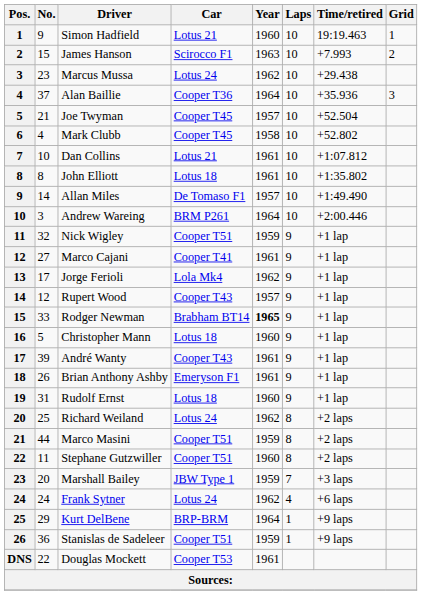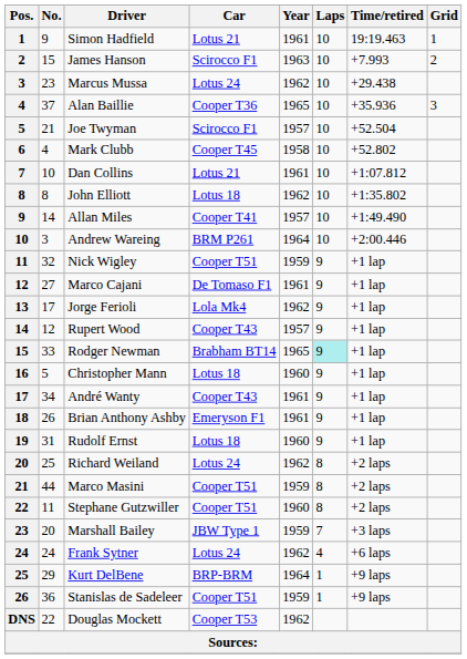 <table class="wikitable" style="font-size:90%">
 <tr>
 <th>Pos.</th>
 <th>No.</th>
 <th>Driver</th>
 <th>Car</th>
 <th>Year</th>
 <th>Laps</th>
 <th>Time/retired</th>
 <th>Grid</th>
 </tr>
 <tr>
 <th>1</th>
 <td>9</td>
 <td> Simon Hadfield</td>
 <td><a href='#'>Lotus 21</a></td>
-<td>1960</td>
+<td>1961</td>
 <td>10</td>
 <td>19:19.463</td>
 <td>1</td>
 </tr>
 <tr>
 <th>2</th>
 <td>15</td>
 <td> James Hanson</td>
 <td><a href='#'>Scirocco F1</a></td>
 <td>1963</td>
 <td>10</td>
 <td>+7.993</td>
 <td>2</td>
 </tr>
 <tr>
 <th>3</th>
 <td>23</td>
 <td> Marcus Mussa</td>
 <td><a href='#'>Lotus 24</a></td>
 <td>1962</td>
 <td>10</td>
 <td>+29.438</td>
 <td></td>
 </tr>
 <tr>
 <th>4</th>
 <td>37</td>
 <td> Alan Baillie</td>
 <td><a href='#'>Cooper T36</a></td>
-<td>1964</td>
+<td>1965</td>
 <td>10</td>
 <td>+35.936</td>
 <td>3</td>
 </tr>
 <tr>
 <th>5</th>
 <td>21</td>
 <td> Joe Twyman</td>
-<td><a href='#'>Cooper T45</a></td>
+<td><a href='#'>Scirocco F1</a></td>
 <td>1957</td>
 <td>10</td>
 <td>+52.504</td>
 <td></td>
 </tr>
 <tr>
 <th>6</th>
 <td>4</td>
 <td> Mark Clubb</td>
 <td><a href='#'>Cooper T45</a></td>
 <td>1958</td>
 <td>10</td>
 <td>+52.802</td>
 <td></td>
 </tr>
 <tr>
 <th>7</th>
 <td>10</td>
 <td> Dan Collins</td>
 <td><a href='#'>Lotus 21</a></td>
 <td>1961</td>
 <td>10</td>
 <td>+1:07.812</td>
 <td></td>
 </tr>
 <tr>
 <th>8</th>
 <td>8</td>
 <td> John Elliott</td>
 <td><a href='#'>Lotus 18</a></td>
-<td>1961</td>
+<td>1962</td>
 <td>10</td>
 <td>+1:35.802</td>
 <td></td>
 </tr>
 <tr>
 <th>9</th>
 <td>14</td>
 <td> Allan Miles</td>
-<td><a href='#'>De Tomaso F1</a></td>
+<td><a href='#'>Cooper T41</a></td>
 <td>1957</td>
 <td>10</td>
 <td>+1:49.490</td>
 <td></td>
 </tr>
 <tr>
 <th>10</th>
 <td>3</td>
 <td> Andrew Wareing</td>
 <td><a href='#'>BRM P261</a></td>
 <td>1964</td>
 <td>10</td>
 <td>+2:00.446</td>
 <td></td>
 </tr>
 <tr>
 <th>11</th>
 <td>32</td>
 <td> Nick Wigley</td>
 <td><a href='#'>Cooper T51</a></td>
 <td>1959</td>
 <td>9</td>
 <td>+1 lap</td>
 <td></td>
 </tr>
 <tr>
 <th>12</th>
 <td>27</td>
 <td> Marco Cajani</td>
-<td><a href='#'>Cooper T41</a></td>
+<td><a href='#'>De Tomaso F1</a></td>
 <td>1961</td>
 <td>9</td>
 <td>+1 lap</td>
 <td></td>
 </tr>
 <tr>
 <th>13</th>
 <td>17</td>
 <td> Jorge Ferioli</td>
 <td><a href='#'>Lola Mk4</a></td>
 <td>1962</td>
 <td>9</td>
 <td>+1 lap</td>
 <td></td>
 </tr>
 <tr>
 <th>14</th>
 <td>12</td>
 <td> Rupert Wood</td>
 <td><a href='#'>Cooper T43</a></td>
 <td>1957</td>
 <td>9</td>
 <td>+1 lap</td>
 <td></td>
 </tr>
 <tr>
 <th>15</th>
 <td>33</td>
 <td> Rodger Newman</td>
 <td><a href='#'>Brabham BT14</a></td>
-<td><strong>1965</strong></td>
-<td>9</td>
+<td>1965</td>
+<td style="background: paleturquoise;">9</td>
 <td>+1 lap</td>
 <td></td>
 </tr>
 <tr>
 <th>16</th>
 <td>5</td>
 <td> Christopher Mann</td>
 <td><a href='#'>Lotus 18</a></td>
 <td>1960</td>
 <td>9</td>
 <td>+1 lap</td>
 <td></td>
 </tr>
 <tr>
 <th>17</th>
-<td>39</td>
+<td>34</td>
 <td> André Wanty</td>
 <td><a href='#'>Cooper T43</a></td>
 <td>1961</td>
 <td>9</td>
 <td>+1 lap</td>
 <td></td>
 </tr>
 <tr>
 <th>18</th>
 <td>26</td>
 <td> Brian Anthony Ashby</td>
 <td><a href='#'>Emeryson F1</a></td>
 <td>1961</td>
 <td>9</td>
 <td>+1 lap</td>
 <td></td>
 </tr>
 <tr>
 <th>19</th>
 <td>31</td>
 <td> Rudolf Ernst</td>
 <td><a href='#'>Lotus 18</a></td>
 <td>1960</td>
 <td>9</td>
 <td>+1 lap</td>
 <td></td>
 </tr>
 <tr>
 <th>20</th>
 <td>25</td>
 <td> Richard Weiland</td>
 <td><a href='#'>Lotus 24</a></td>
 <td>1962</td>
 <td>8</td>
 <td>+2 laps</td>
 <td></td>
 </tr>
 <tr>
 <th>21</th>
 <td>44</td>
 <td> Marco Masini</td>
 <td><a href='#'>Cooper T51</a></td>
 <td>1959</td>
 <td>8</td>
 <td>+2 laps</td>
 <td></td>
 </tr>
 <tr>
 <th>22</th>
 <td>11</td>
 <td> Stephane Gutzwiller</td>
 <td><a href='#'>Cooper T51</a></td>
 <td>1960</td>
 <td>8</td>
 <td>+2 laps</td>
 <td></td>
 </tr>
 <tr>
 <th>23</th>
 <td>20</td>
 <td> Marshall Bailey</td>
 <td><a href='#'>JBW Type 1</a></td>
 <td>1959</td>
 <td>7</td>
 <td>+3 laps</td>
 <td></td>
 </tr>
 <tr>
 <th>24</th>
 <td>24</td>
 <td> <a href='#'>Frank Sytner</a></td>
 <td><a href='#'>Lotus 24</a></td>
 <td>1962</td>
 <td>4</td>
 <td>+6 laps</td>
 <td></td>
 </tr>
 <tr>
 <th>25</th>
 <td>29</td>
 <td> <a href='#'>Kurt DelBene</a></td>
 <td><a href='#'>BRP-BRM</a></td>
 <td>1964</td>
 <td>1</td>
 <td>+9 laps</td>
 <td></td>
 </tr>
 <tr>
 <th>26</th>
 <td>36</td>
 <td> Stanislas de Sadeleer</td>
 <td><a href='#'>Cooper T51</a></td>
 <td>1959</td>
 <td>1</td>
 <td>+9 laps</td>
 <td></td>
 </tr>
 <tr>
 <th>DNS</th>
 <td>22</td>
 <td> Douglas Mockett</td>
 <td><a href='#'>Cooper T53</a></td>
-<td>1961</td>
+<td>1962</td>
 <td></td>
 <td></td>
 <td></td>
 </tr>
 <tr style="background-color:#E5E4E2" align="center">
 <th colspan=8>Sources:</th>
 </tr>
 <tr>
 </tr>
 </table>
